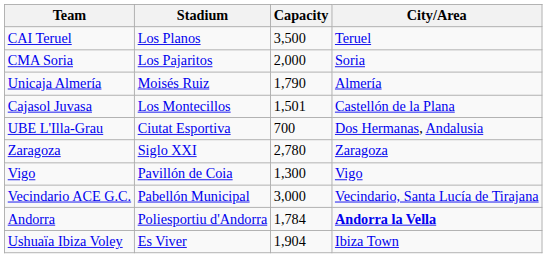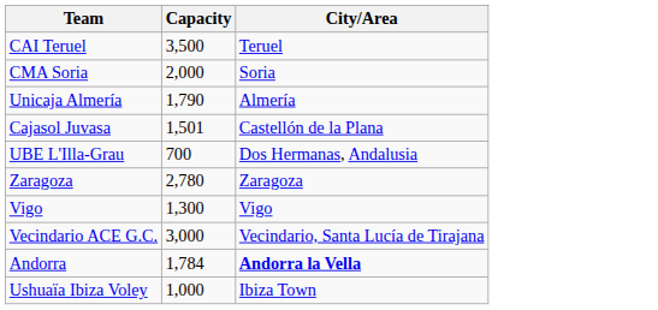 <table class="wikitable sortable">
 <tr>
 <th>Team</th>
-<th>Stadium</th>
 <th>Capacity</th>
 <th>City/Area</th>
 </tr>
 <tr>
 <td><a href='#'>CAI Teruel</a></td>
-<td><a href='#'>Los Planos</a></td>
 <td>3,500</td>
 <td><a href='#'>Teruel</a></td>
 </tr>
 <tr>
 <td><a href='#'>CMA Soria</a></td>
-<td><a href='#'>Los Pajaritos</a></td>
 <td>2,000</td>
 <td><a href='#'>Soria</a></td>
 </tr>
 <tr>
 <td><a href='#'>Unicaja Almería</a></td>
-<td><a href='#'>Moisés Ruiz</a></td>
 <td>1,790</td>
 <td><a href='#'>Almería</a></td>
 </tr>
 <tr>
 <td><a href='#'>Cajasol Juvasa</a></td>
-<td><a href='#'>Los Montecillos</a></td>
 <td>1,501</td>
 <td><a href='#'>Castellón de la Plana</a></td>
 </tr>
 <tr>
 <td><a href='#'>UBE L'Illa-Grau</a></td>
-<td><a href='#'>Ciutat Esportiva</a></td>
 <td>700</td>
 <td><a href='#'>Dos Hermanas</a>, <a href='#'>Andalusia</a></td>
 </tr>
 <tr>
 <td><a href='#'>Zaragoza</a></td>
-<td><a href='#'>Siglo XXI</a></td>
 <td>2,780</td>
 <td><a href='#'>Zaragoza</a></td>
 </tr>
 <tr>
 <td><a href='#'>Vigo</a></td>
-<td><a href='#'>Pavillón de Coia</a></td>
 <td>1,300</td>
 <td><a href='#'>Vigo</a></td>
 </tr>
 <tr>
 <td><a href='#'>Vecindario ACE G.C.</a></td>
-<td><a href='#'>Pabellón Municipal</a></td>
 <td>3,000</td>
 <td><a href='#'>Vecindario, Santa Lucía de Tirajana</a></td>
 </tr>
 <tr>
 <td><a href='#'>Andorra</a></td>
-<td><a href='#'>Poliesportiu d'Andorra</a></td>
 <td>1,784</td>
 <td><strong><a href='#'>Andorra la Vella</a></strong></td>
 </tr>
 <tr>
 <td><a href='#'>Ushuaïa Ibiza Voley</a></td>
-<td><a href='#'>Es Viver</a></td>
-<td>1,904</td>
+<td>1,000</td>
 <td><a href='#'>Ibiza Town</a></td>
 </tr>
 </table>
